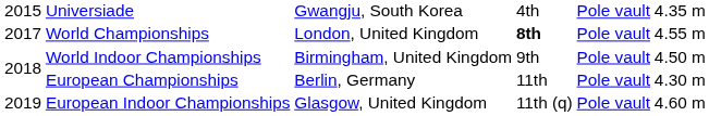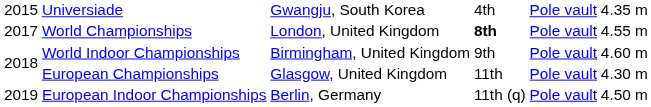 <table>
 <tr>
 <td>2015</td>
 <td><a href='#'>Universiade</a></td>
 <td><a href='#'>Gwangju</a>, South Korea</td>
 <td>4th</td>
 <td><a href='#'>Pole vault</a></td>
 <td>4.35 m</td>
 </tr>
 <tr>
 <td>2017</td>
 <td><a href='#'>World Championships</a></td>
 <td><a href='#'>London</a>, United Kingdom</td>
 <td><strong>8th</strong></td>
 <td><a href='#'>Pole vault</a></td>
 <td>4.55 m</td>
 </tr>
 <tr>
 <td rowspan=2>2018</td>
 <td><a href='#'>World Indoor Championships</a></td>
 <td><a href='#'>Birmingham</a>, United Kingdom</td>
 <td>9th</td>
 <td><a href='#'>Pole vault</a></td>
-<td>4.50 m</td>
+<td>4.60 m</td>
 </tr>
 <tr>
 <td><a href='#'>European Championships</a></td>
-<td><a href='#'>Berlin</a>, Germany</td>
+<td><a href='#'>Glasgow</a>, United Kingdom</td>
 <td>11th</td>
 <td><a href='#'>Pole vault</a></td>
 <td>4.30 m</td>
 </tr>
 <tr>
 <td>2019</td>
 <td><a href='#'>European Indoor Championships</a></td>
-<td><a href='#'>Glasgow</a>, United Kingdom</td>
+<td><a href='#'>Berlin</a>, Germany</td>
 <td>11th (q)</td>
 <td><a href='#'>Pole vault</a></td>
-<td>4.60 m</td>
+<td>4.50 m</td>
 </tr>
 </table>
